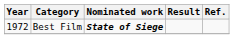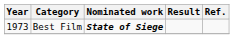 <table class="wikitable sortable">
 <tr>
 <th>Year</th>
 <th>Category</th>
 <th>Nominated work</th>
 <th>Result</th>
 <th>Ref.</th>
 </tr>
 <tr>
-<td>1972</td>
+<td>1973</td>
 <td>Best Film</td>
 <td><strong><em>State of Siege</em></strong></td>
 <td></td>
 <td></td>
 </tr>
 <tr>
 </tr>
 </table>
